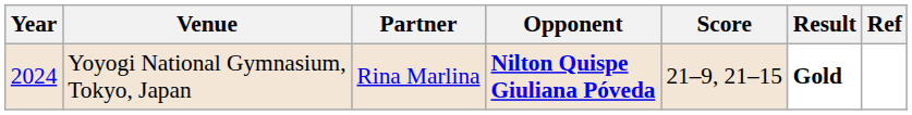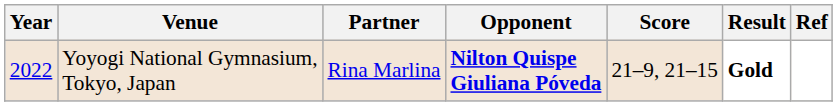 <table class="sortable wikitable" style="font-size: 90%;">
 <tr>
 <th>Year</th>
 <th>Venue</th>
 <th>Partner</th>
 <th>Opponent</th>
 <th>Score</th>
 <th>Result</th>
 <th>Ref</th>
 </tr>
 <tr style="background:#F3E6D7">
-<td align="center"><a href='#'>2024</a></td>
+<td align="center"><a href='#'>2022</a></td>
 <td align="left">Yoyogi National Gymnasium,<br>Tokyo, Japan</td>
 <td align="left"> <a href='#'>Rina Marlina</a></td>
 <td align="left"><strong> <a href='#'>Nilton Quispe</a><br> <a href='#'>Giuliana Póveda</a></strong></td>
 <td align="left">21–9, 21–15</td>
 <td style="text-align:left; background:white"> <strong>Gold</strong></td>
 <td style="text-align:left; background:white"></td>
 </tr>
 </table>
